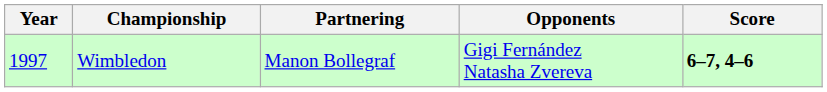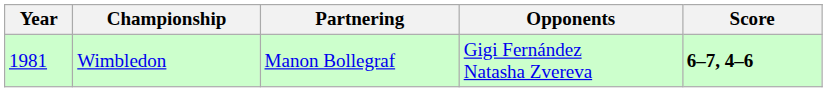 <table class="wikitable">
 <tr>
 <th width="50">Year</th>
 <th width="150">Championship</th>
 <th width="160">Partnering</th>
 <th width="180">Opponents</th>
 <th width="110">Score</th>
 </tr>
 <tr bgcolor="#CCFFCC">
-<td><a href='#'>1997</a></td>
+<td><a href='#'>1981</a></td>
 <td><a href='#'>Wimbledon</a></td>
 <td> <a href='#'>Manon Bollegraf</a></td>
 <td> <a href='#'>Gigi Fernández</a><br> <a href='#'>Natasha Zvereva</a></td>
 <td><strong>6–7, 4–6</strong></td>
 </tr>
 </table>
